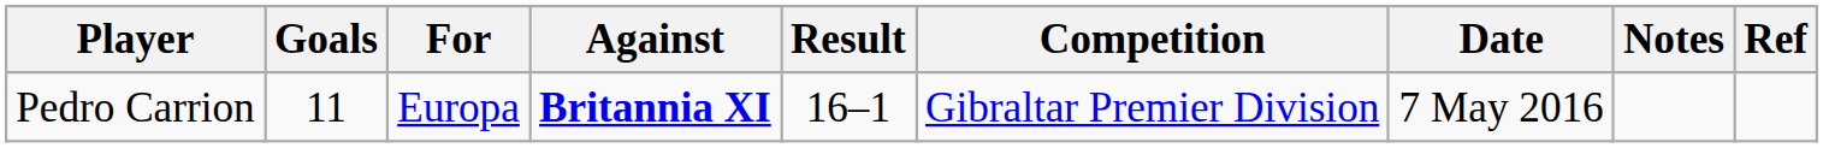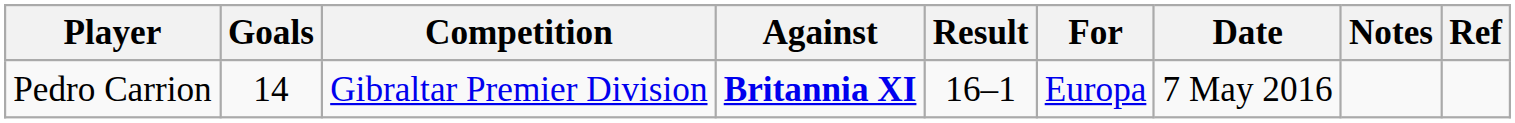 <table class="wikitable" style="text-align:center;">
 <tr>
 <th>Player</th>
 <th>Goals</th>
-<th>For</th>
+<th>Competition</th>
 <th>Against</th>
 <th>Result</th>
-<th>Competition</th>
+<th>For</th>
 <th>Date</th>
 <th>Notes</th>
 <th>Ref</th>
 </tr>
 <tr>
 <td align="left">Pedro Carrion</td>
-<td>11</td>
-<td><a href='#'>Europa</a></td>
+<td>14</td>
+<td><a href='#'>Gibraltar Premier Division</a></td>
 <td><strong><a href='#'>Britannia XI</a></strong></td>
 <td>16–1</td>
-<td><a href='#'>Gibraltar Premier Division</a></td>
+<td><a href='#'>Europa</a></td>
 <td>7 May 2016</td>
 <td></td>
 <td></td>
 </tr>
 </table>
